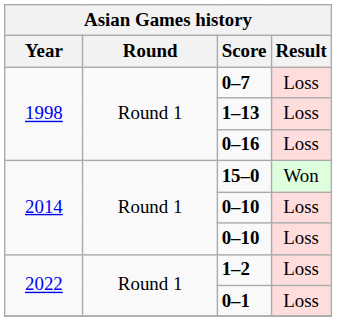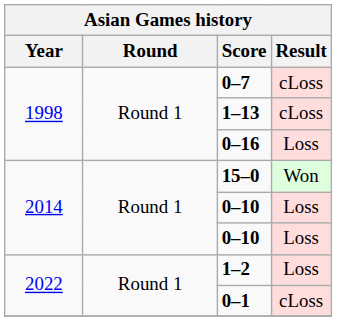 <table class="wikitable" style="text-align: center;font-size:85%;">
 <tr>
 <th colspan="4" #013A5E; color: #FFFFFF;>Asian Games history</th>
 </tr>
 <tr>
 <th style="width:50px;" #0000FF;>Year</th>
 <th style="width:90px;" #0000FF;>Round</th>
 <th #0000FF;>Score</th>
 <th #0000FF;>Result</th>
 </tr>
 <tr>
 <td rowspan=3><a href='#'>1998</a></td>
 <td rowspan=3>Round 1</td>
 <td align="left"> <strong>0–7</strong> </td>
-<td style="background:#fdd;">Loss</td>
+<td style="background:#fdd;">cLoss</td>
 </tr>
 <tr>
 <td align="left"> <strong>1–13</strong> </td>
-<td style="background:#fdd;">Loss</td>
+<td style="background:#fdd;">cLoss</td>
 </tr>
 <tr>
 <td align="left"> <strong>0–16</strong> </td>
 <td style="background:#fdd;">Loss</td>
 </tr>
 <tr>
 <td rowspan=3><a href='#'>2014</a></td>
 <td rowspan=3>Round 1</td>
 <td align="left"> <strong>15–0</strong> </td>
 <td style="background:#dfd;">Won</td>
 </tr>
 <tr>
 <td align="left"> <strong>0–10</strong> </td>
 <td style="background:#fdd;">Loss</td>
 </tr>
 <tr>
 <td align="left"> <strong>0–10</strong> </td>
 <td style="background:#fdd;">Loss</td>
 </tr>
 <tr>
 <td rowspan=2><a href='#'>2022</a></td>
 <td rowspan=2>Round 1</td>
 <td align="left"> <strong>1–2</strong> </td>
 <td style="background:#fdd;">Loss</td>
 </tr>
 <tr>
 <td align="left"> <strong>0–1</strong> </td>
-<td style="background:#fdd;">Loss</td>
+<td style="background:#fdd;">cLoss</td>
 </tr>
 <tr>
 </tr>
 </table>
